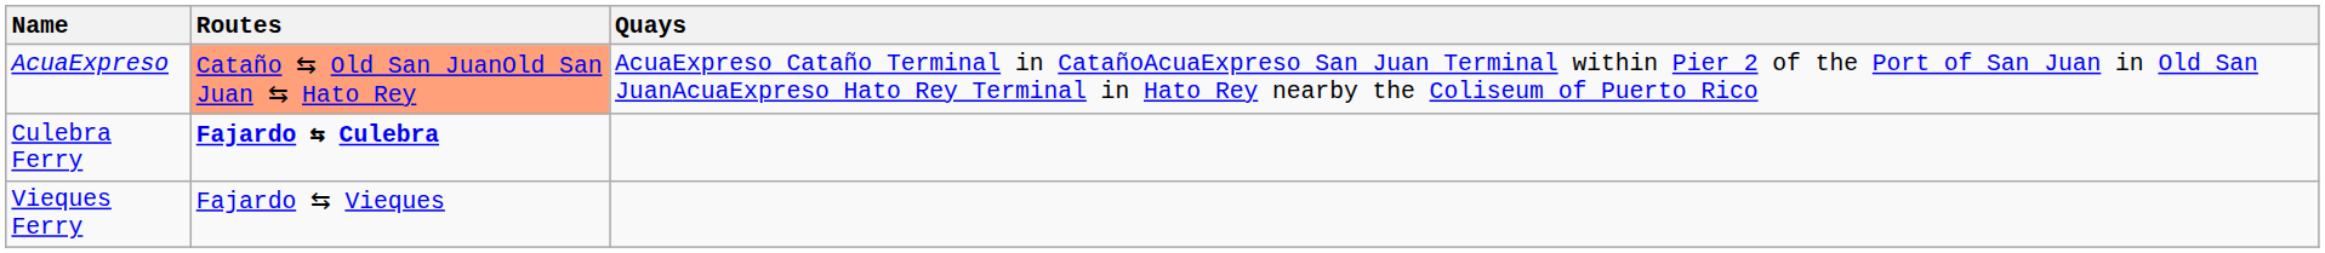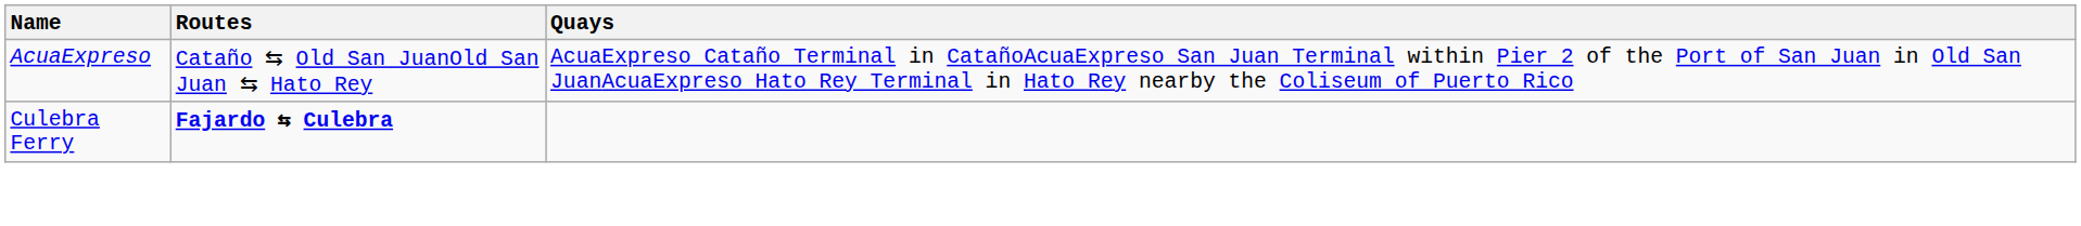 <table class="wikitable" style="margin: 0 auto">
 <tr>
 <th style="text-align: left">Name</th>
 <th style="text-align: left">Routes</th>
 <th style="text-align: left">Quays</th>
 </tr>
 <tr style="vertical-align: top">
 <td><em><a href='#'>AcuaExpreso</a></em></td>
-<td style="background: lightsalmon;"><a href='#'>Cataño</a> ⇆ <a href='#'>Old San Juan</a><a href='#'>Old San Juan</a> ⇆ <a href='#'>Hato Rey</a></td>
+<td><a href='#'>Cataño</a> ⇆ <a href='#'>Old San Juan</a><a href='#'>Old San Juan</a> ⇆ <a href='#'>Hato Rey</a></td>
 <td><a href='#'>AcuaExpreso Cataño Terminal</a> in <a href='#'>Cataño</a><a href='#'>AcuaExpreso San Juan Terminal</a> within <a href='#'>Pier 2</a> of the <a href='#'>Port of San Juan</a> in <a href='#'>Old San Juan</a><a href='#'>AcuaExpreso Hato Rey Terminal</a> in <a href='#'>Hato Rey</a> nearby the <a href='#'>Coliseum of Puerto Rico</a></td>
 </tr>
 <tr style="vertical-align: top">
 <td><a href='#'>Culebra Ferry</a></td>
 <td><strong><a href='#'>Fajardo</a> ⇆ <a href='#'>Culebra</a></strong></td>
 <td></td>
 </tr>
-<tr style="vertical-align: top">
-<td><a href='#'>Vieques Ferry</a></td>
-<td><a href='#'>Fajardo</a> ⇆ <a href='#'>Vieques</a></td>
-<td></td>
-</tr>
 </table>
